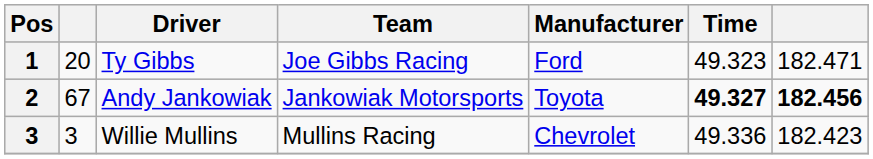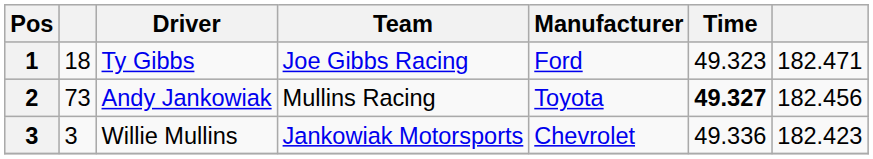 <table class="wikitable" style="font-size:95%">
 <tr>
 <th>Pos</th>
 <th></th>
 <th>Driver</th>
 <th>Team</th>
 <th>Manufacturer</th>
 <th>Time</th>
 <th></th>
 </tr>
 <tr>
 <th>1</th>
-<td>20</td>
+<td>18</td>
 <td><a href='#'>Ty Gibbs</a></td>
 <td><a href='#'>Joe Gibbs Racing</a></td>
 <td><a href='#'>Ford</a></td>
 <td>49.323</td>
 <td>182.471</td>
 </tr>
 <tr>
 <th>2</th>
-<td>67</td>
+<td>73</td>
 <td><a href='#'>Andy Jankowiak</a></td>
-<td><a href='#'>Jankowiak Motorsports</a></td>
+<td>Mullins Racing</td>
 <td><a href='#'>Toyota</a></td>
 <td><strong>49.327</strong></td>
-<td><strong>182.456</strong></td>
+<td>182.456</td>
 </tr>
 <tr>
 <th>3</th>
 <td>3</td>
 <td>Willie Mullins</td>
-<td>Mullins Racing</td>
+<td><a href='#'>Jankowiak Motorsports</a></td>
 <td><a href='#'>Chevrolet</a></td>
 <td>49.336</td>
 <td>182.423</td>
 </tr>
 <tr>
 </tr>
 </table>
